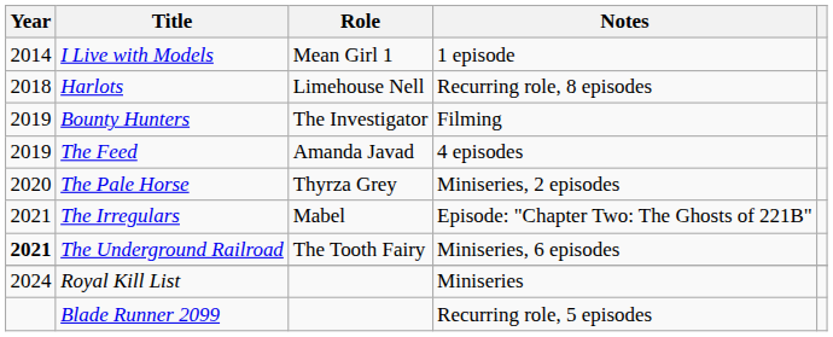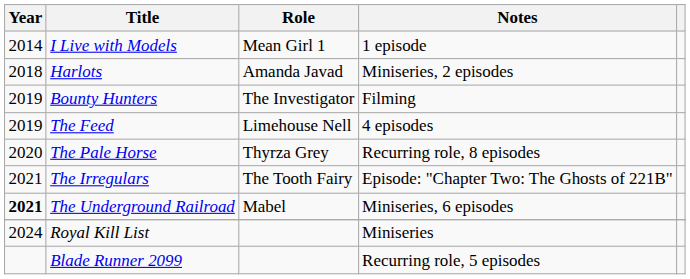 <table class="wikitable">
 <tr>
 <th>Year</th>
 <th>Title</th>
 <th>Role</th>
 <th>Notes</th>
 <th></th>
 </tr>
 <tr>
 <td>2014</td>
 <td><em><a href='#'>I Live with Models</a></em></td>
 <td>Mean Girl 1</td>
 <td>1 episode</td>
 <td></td>
 </tr>
 <tr>
 <td>2018</td>
 <td><em><a href='#'>Harlots</a></em></td>
-<td>Limehouse Nell</td>
-<td>Recurring role, 8 episodes</td>
+<td>Amanda Javad</td>
+<td>Miniseries, 2 episodes</td>
 <td></td>
 </tr>
 <tr>
 <td>2019</td>
 <td><em><a href='#'>Bounty Hunters</a></em></td>
 <td>The Investigator</td>
 <td>Filming</td>
 <td></td>
 </tr>
 <tr>
 <td>2019</td>
 <td><em><a href='#'>The Feed</a></em></td>
-<td>Amanda Javad</td>
+<td>Limehouse Nell</td>
 <td>4 episodes</td>
 <td></td>
 </tr>
 <tr>
 <td>2020</td>
 <td><em><a href='#'>The Pale Horse</a></em></td>
 <td>Thyrza Grey</td>
-<td>Miniseries, 2 episodes</td>
+<td>Recurring role, 8 episodes</td>
 <td></td>
 </tr>
 <tr>
 <td>2021</td>
 <td><em><a href='#'>The Irregulars</a></em></td>
-<td>Mabel</td>
+<td>The Tooth Fairy</td>
 <td>Episode: "Chapter Two: The Ghosts of 221B"</td>
 <td></td>
 </tr>
 <tr>
 <td><strong>2021</strong></td>
 <td><em><a href='#'>The Underground Railroad</a></em></td>
-<td>The Tooth Fairy</td>
+<td>Mabel</td>
 <td>Miniseries, 6 episodes</td>
 <td></td>
 </tr>
 <tr>
 </tr>
 <tr>
 <td>2024</td>
 <td><em>Royal Kill List</em></td>
 <td></td>
 <td>Miniseries</td>
 <td></td>
 </tr>
 <tr>
 <td></td>
 <td><em><a href='#'>Blade Runner 2099</a></em></td>
 <td></td>
 <td>Recurring role, 5 episodes</td>
 </tr>
 </table>
